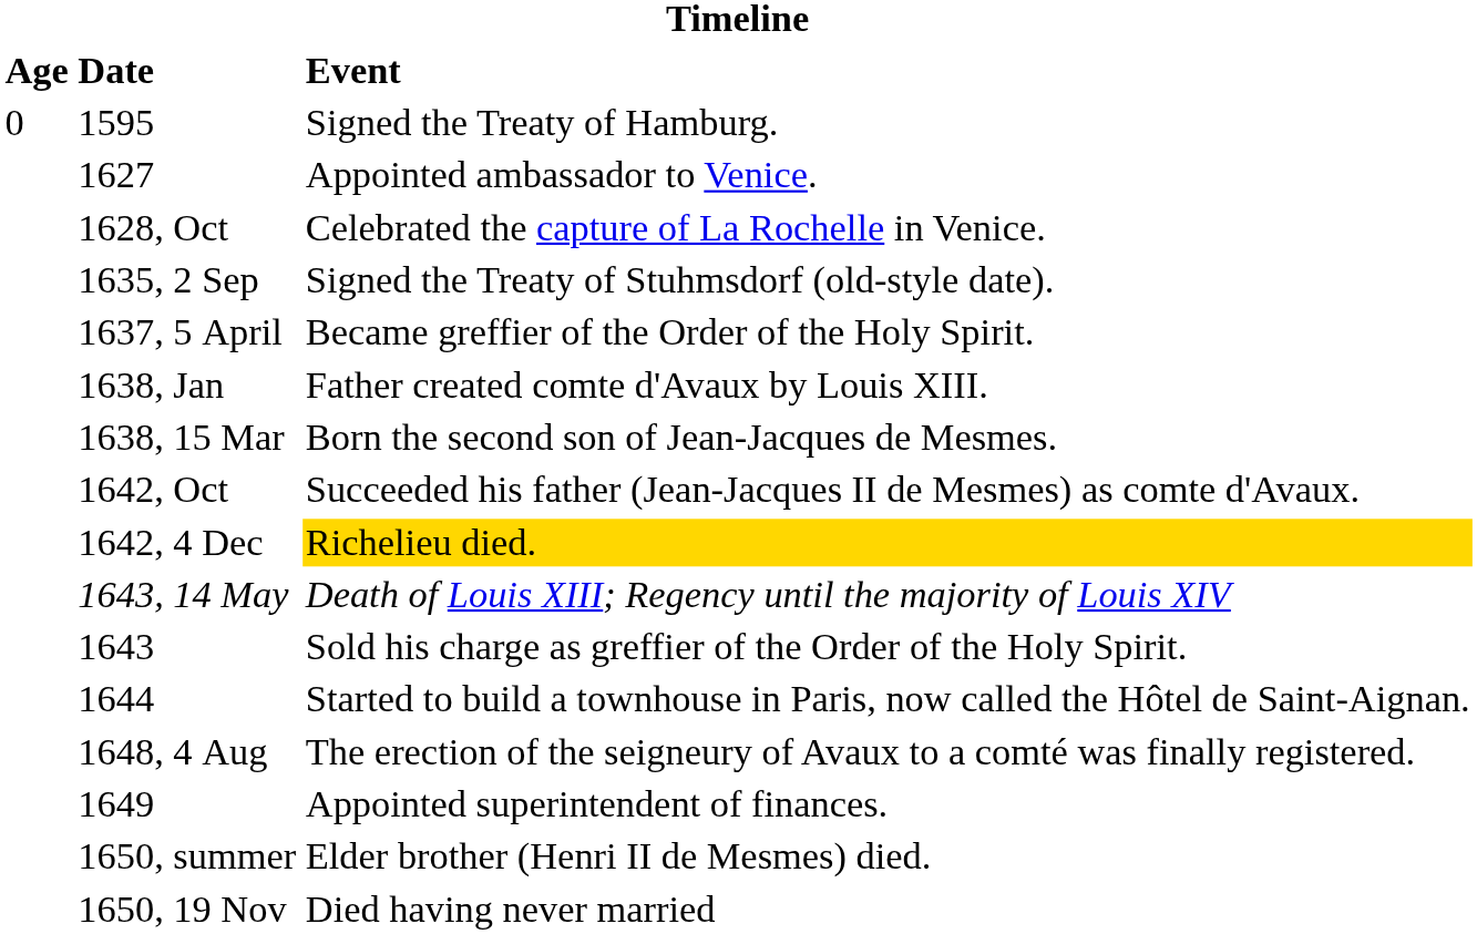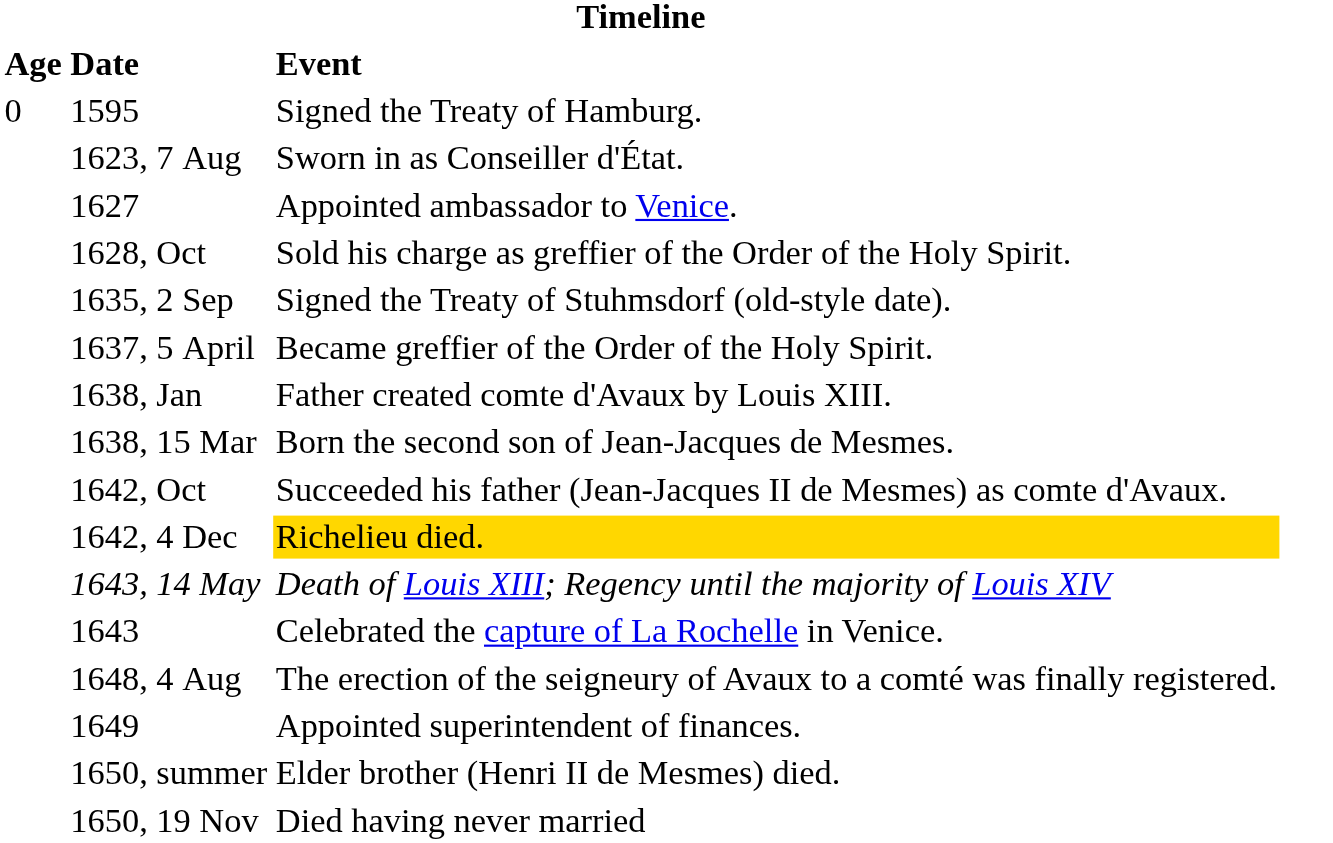 <table>
 <tr>
 <th colspan=3>Timeline</th>
 </tr>
 <tr>
 <th align="left">Age</th>
 <th align="left">Date</th>
 <th align="left">Event</th>
 </tr>
 <tr>
 <td>0</td>
 <td>1595</td>
 <td>Signed the Treaty of Hamburg.</td>
 </tr>
 <tr>
 <td></td>
+<td>1623, 7 Aug</td>
+<td>Sworn in as Conseiller d'État.</td>
+</tr>
+<tr>
+<td></td>
 <td>1627</td>
 <td>Appointed ambassador to <a href='#'>Venice</a>.</td>
 </tr>
 <tr>
 <td></td>
 <td>1628, Oct</td>
-<td>Celebrated the <a href='#'>capture of La Rochelle</a> in Venice.</td>
+<td>Sold his charge as greffier of the Order of the Holy Spirit.</td>
 </tr>
 <tr>
 <td></td>
 <td>1635, 2 Sep</td>
 <td>Signed the Treaty of Stuhmsdorf (old-style date).</td>
 </tr>
 <tr>
 <td></td>
 <td>1637, 5 April</td>
 <td>Became greffier of the Order of the Holy Spirit.</td>
 </tr>
 <tr>
 <td></td>
 <td>1638, Jan</td>
 <td>Father created comte d'Avaux by Louis XIII.</td>
 </tr>
 <tr>
 <td></td>
 <td>1638, 15 Mar</td>
 <td>Born the second son of Jean-Jacques de Mesmes.</td>
 </tr>
 <tr>
 <td></td>
 <td>1642, Oct</td>
 <td>Succeeded his father (Jean-Jacques II de Mesmes) as comte d'Avaux.</td>
 </tr>
 <tr>
 <td></td>
 <td>1642, 4 Dec</td>
 <td style="background: gold;">Richelieu died.</td>
 </tr>
 <tr>
 <td></td>
 <td><em>1643, 14 May</em></td>
 <td><em>Death of <a href='#'>Louis XIII</a>; Regency until the majority of <a href='#'>Louis XIV</a></em></td>
 </tr>
 <tr>
 <td></td>
 <td>1643</td>
-<td>Sold his charge as greffier of the Order of the Holy Spirit.</td>
-</tr>
-<tr>
-<td></td>
-<td>1644</td>
-<td>Started to build a townhouse in Paris, now called the Hôtel de Saint-Aignan.</td>
+<td>Celebrated the <a href='#'>capture of La Rochelle</a> in Venice.</td>
 </tr>
 <tr>
 <td></td>
 <td>1648, 4 Aug</td>
 <td>The erection of the seigneury of Avaux to a comté was finally registered.</td>
 </tr>
 <tr>
 <td></td>
 <td>1649</td>
 <td>Appointed superintendent of finances.</td>
 </tr>
 <tr>
 <td></td>
 <td>1650, summer</td>
 <td>Elder brother (Henri II de Mesmes) died.</td>
 </tr>
 <tr>
 <td></td>
 <td>1650, 19 Nov</td>
 <td>Died having never married</td>
 </tr>
 </table>
